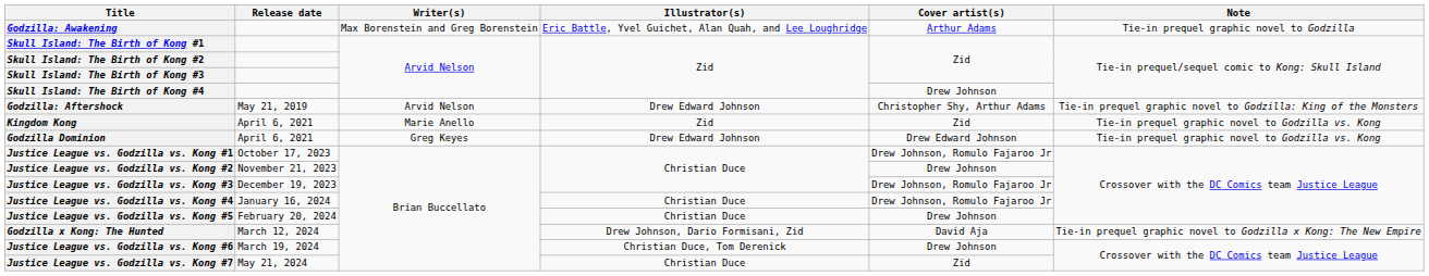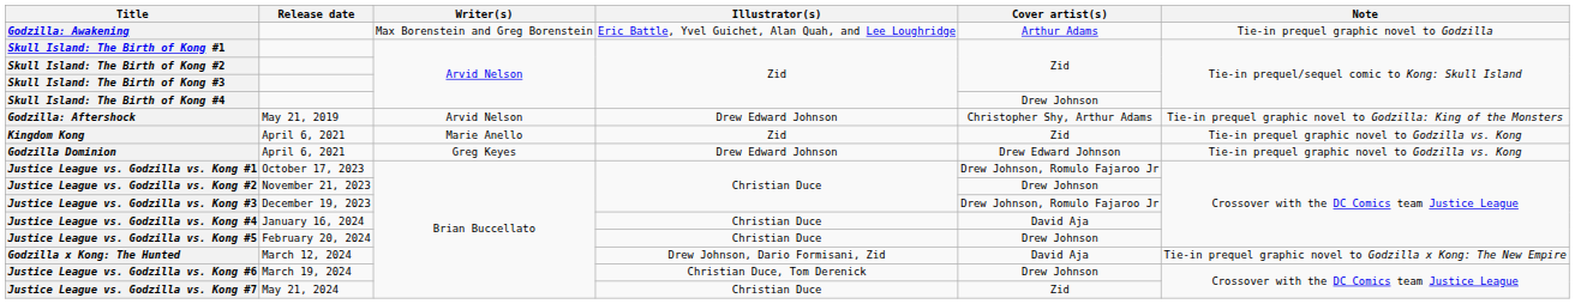 <table class="wikitable plainrowheaders" style="text-align:center;">
 <tr>
 <th>Title</th>
 <th>Release date</th>
 <th>Writer(s)</th>
 <th>Illustrator(s)</th>
 <th>Cover artist(s)</th>
 <th>Note</th>
 </tr>
 <tr>
 <th scope="row" style="text-align:left"><em><a href='#'>Godzilla: Awakening</a></em></th>
 <td style="text-align:left"></td>
 <td>Max Borenstein and Greg Borenstein</td>
 <td><a href='#'>Eric Battle</a>, Yvel Guichet, Alan Quah, and <a href='#'>Lee Loughridge</a></td>
 <td><a href='#'>Arthur Adams</a></td>
 <td>Tie-in prequel graphic novel to <em>Godzilla</em></td>
 </tr>
 <tr>
 <th scope="row" style="text-align:left"><em><a href='#'>Skull Island: The Birth of Kong</a></em> #1</th>
 <td style="text-align:left"></td>
 <td rowspan="4"><a href='#'>Arvid Nelson</a></td>
 <td rowspan="4">Zid</td>
 <td rowspan="3">Zid</td>
 <td rowspan="4">Tie-in prequel/sequel comic to <em>Kong: Skull Island</em></td>
 </tr>
 <tr>
 <th scope="row" style="text-align:left"><em>Skull Island: The Birth of Kong</em> #2</th>
 <td style="text-align:left"></td>
 </tr>
 <tr>
 <th scope="row" style="text-align:left"><em>Skull Island: The Birth of Kong</em> #3</th>
 <td style="text-align:left"></td>
 </tr>
 <tr>
 <th scope="row" style="text-align:left"><em>Skull Island: The Birth of Kong</em> #4</th>
 <td style="text-align:left"></td>
 <td>Drew Johnson</td>
 </tr>
 <tr>
 <th scope="row" style="text-align:left"><em>Godzilla: Aftershock</em></th>
 <td style="text-align:left">May 21, 2019</td>
 <td>Arvid Nelson</td>
 <td>Drew Edward Johnson</td>
 <td>Christopher Shy, Arthur Adams</td>
 <td>Tie-in prequel graphic novel to <em>Godzilla: King of the Monsters</em></td>
 </tr>
 <tr>
 <th scope="row" style="text-align:left"><em>Kingdom Kong</em></th>
 <td style="text-align:left">April 6, 2021</td>
 <td>Marie Anello</td>
 <td>Zid</td>
 <td>Zid</td>
 <td>Tie-in prequel graphic novel to <em>Godzilla vs. Kong</em></td>
 </tr>
 <tr>
 <th scope="row" style="text-align:left"><em>Godzilla Dominion</em></th>
 <td style="text-align:left">April 6, 2021</td>
 <td colspan="1">Greg Keyes</td>
 <td>Drew Edward Johnson</td>
 <td>Drew Edward Johnson</td>
 <td>Tie-in prequel graphic novel to <em>Godzilla vs. Kong</em></td>
 </tr>
 <tr>
 <th scope="row" style="text-align:left"><em>Justice League vs. Godzilla vs. Kong</em> #1</th>
 <td style="text-align:left">October 17, 2023</td>
 <td rowspan="8">Brian Buccellato</td>
 <td rowspan="3">Christian Duce</td>
 <td>Drew Johnson, Romulo Fajaroo Jr</td>
 <td rowspan="5">Crossover with the <a href='#'>DC Comics</a> team <a href='#'>Justice League</a></td>
 </tr>
 <tr>
 <th scope="row" style="text-align:left"><em>Justice League vs. Godzilla vs. Kong</em> #2</th>
 <td style="text-align:left">November 21, 2023</td>
 <td>Drew Johnson</td>
 </tr>
 <tr>
 <th scope="row" style="text-align:left"><em>Justice League vs. Godzilla vs. Kong</em> #3</th>
 <td style="text-align:left">December 19, 2023</td>
 <td>Drew Johnson, Romulo Fajaroo Jr</td>
 </tr>
 <tr>
 <th scope="row" style="text-align:left"><em>Justice League vs. Godzilla vs. Kong</em> #4</th>
 <td style="text-align:left">January 16, 2024</td>
 <td>Christian Duce</td>
-<td>Drew Johnson, Romulo Fajaroo Jr</td>
+<td>David Aja</td>
 </tr>
 <tr>
 <th scope="row" style="text-align:left"><em>Justice League vs. Godzilla vs. Kong</em> #5</th>
 <td style="text-align:left">February 20, 2024</td>
 <td>Christian Duce</td>
 <td>Drew Johnson</td>
 </tr>
 <tr>
 <th scope="row" style="text-align:left"><em>Godzilla x Kong: The Hunted</em></th>
 <td style="text-align:left">March 12, 2024</td>
 <td>Drew Johnson, Dario Formisani, Zid</td>
 <td>David Aja</td>
 <td>Tie-in prequel graphic novel to <em>Godzilla x Kong: The New Empire</em></td>
 </tr>
 <tr>
 <th scope="row" style="text-align:left"><em>Justice League vs. Godzilla vs. Kong</em> #6</th>
 <td style="text-align:left">March 19, 2024</td>
 <td>Christian Duce, Tom Derenick</td>
 <td>Drew Johnson</td>
 <td rowspan="2">Crossover with the <a href='#'>DC Comics</a> team <a href='#'>Justice League</a></td>
 </tr>
 <tr>
 <th scope="row" style="text-align:left"><em>Justice League vs. Godzilla vs. Kong</em> #7</th>
 <td style="text-align:left">May 21, 2024</td>
 <td>Christian Duce</td>
 <td>Zid</td>
 </tr>
 </table>
